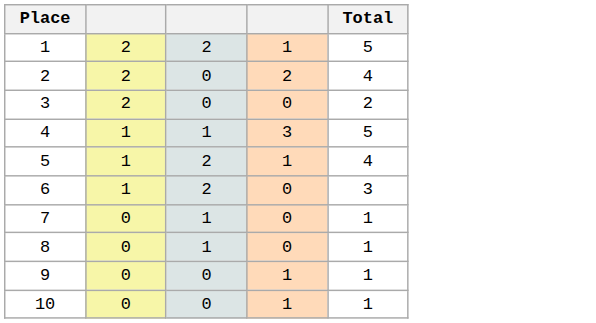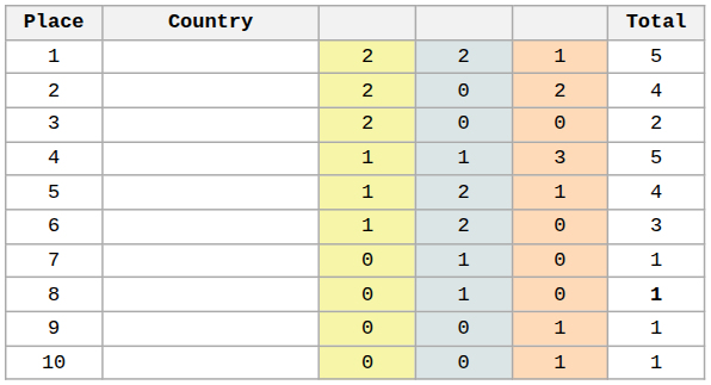 <table class=wikitable style="border:1px solid #AAAAAA;font-size:90%">
 <tr bgcolor="#EFEFEF">
 <th width=50>Place</th>
+<th width=120>Country</th>
 <th width=50></th>
 <th width=50></th>
 <th width=50></th>
 <th width=50>Total</th>
 </tr>
 <tr align="center" valign="top" bgcolor="#FFFFFF">
 <td>1</td>
+<td align="left"></td>
 <td style="background:#F7F6A8;">2</td>
 <td style="background:#DCE5E5;">2</td>
 <td style="background:#FFDAB9;">1</td>
 <td>5</td>
 </tr>
 <tr align="center" valign="top" bgcolor="#FFFFFF">
 <td>2</td>
+<td align="left"></td>
 <td style="background:#F7F6A8;">2</td>
 <td style="background:#DCE5E5;">0</td>
 <td style="background:#FFDAB9;">2</td>
 <td>4</td>
 </tr>
 <tr align="center" valign="top" bgcolor="#FFFFFF">
 <td>3</td>
+<td align="left"></td>
 <td style="background:#F7F6A8;">2</td>
 <td style="background:#DCE5E5;">0</td>
 <td style="background:#FFDAB9;">0</td>
 <td>2</td>
 </tr>
 <tr align="center" valign="top" bgcolor="#FFFFFF">
 <td>4</td>
+<td align="left"></td>
 <td style="background:#F7F6A8;">1</td>
 <td style="background:#DCE5E5;">1</td>
 <td style="background:#FFDAB9;">3</td>
 <td>5</td>
 </tr>
 <tr align="center" valign="top" bgcolor="#FFFFFF">
 <td>5</td>
+<td align="left"></td>
 <td style="background:#F7F6A8;">1</td>
 <td style="background:#DCE5E5;">2</td>
 <td style="background:#FFDAB9;">1</td>
 <td>4</td>
 </tr>
 <tr align="center" valign="top" bgcolor="#FFFFFF">
 <td>6</td>
+<td align="left"></td>
 <td style="background:#F7F6A8;">1</td>
 <td style="background:#DCE5E5;">2</td>
 <td style="background:#FFDAB9;">0</td>
 <td>3</td>
 </tr>
 <tr align="center" valign="top" bgcolor="#FFFFFF">
 <td>7</td>
+<td align="left"></td>
 <td style="background:#F7F6A8;">0</td>
 <td style="background:#DCE5E5;">1</td>
 <td style="background:#FFDAB9;">0</td>
 <td>1</td>
 </tr>
 <tr align="center" valign="top" bgcolor="#FFFFFF">
 <td>8</td>
+<td align="left"></td>
 <td style="background:#F7F6A8;">0</td>
 <td style="background:#DCE5E5;">1</td>
 <td style="background:#FFDAB9;">0</td>
-<td>1</td>
+<td><strong>1</strong></td>
 </tr>
 <tr align="center" valign="top" bgcolor="#FFFFFF">
 <td>9</td>
+<td align="left"></td>
 <td style="background:#F7F6A8;">0</td>
 <td style="background:#DCE5E5;">0</td>
 <td style="background:#FFDAB9;">1</td>
 <td>1</td>
 </tr>
 <tr align="center" valign="top" bgcolor="#FFFFFF">
 <td>10</td>
+<td align="left"></td>
 <td style="background:#F7F6A8;">0</td>
 <td style="background:#DCE5E5;">0</td>
 <td style="background:#FFDAB9;">1</td>
 <td>1</td>
 </tr>
 </table>
